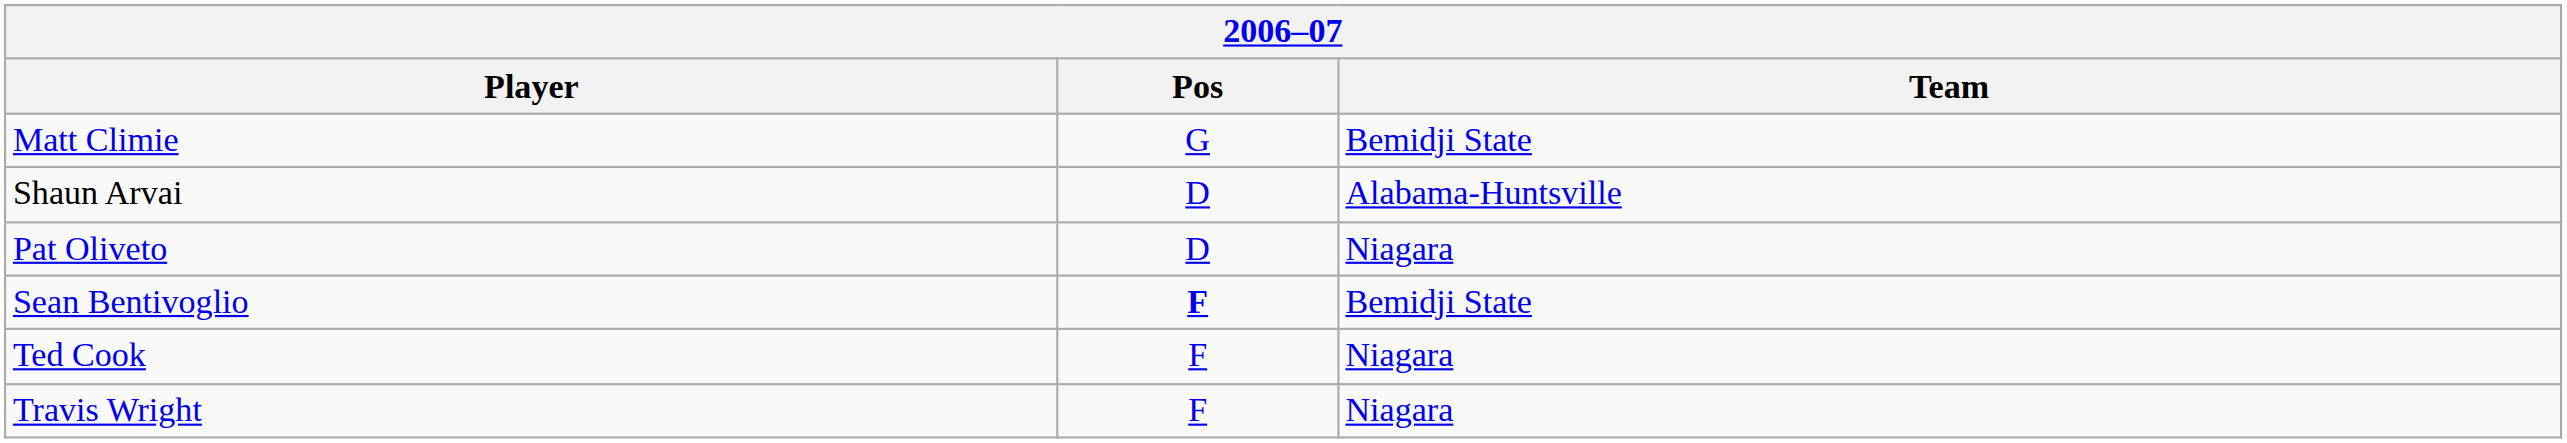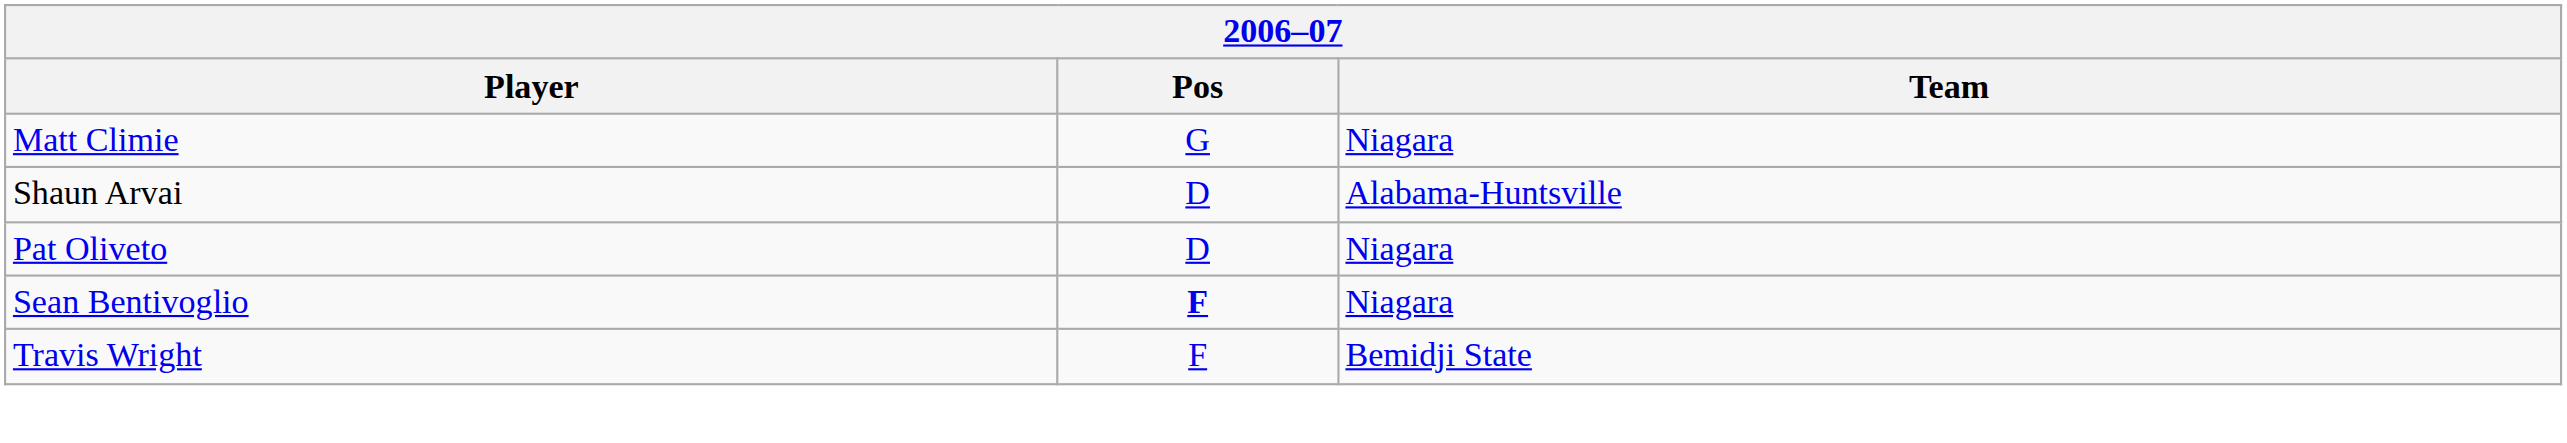 <table class="wikitable" width=95%>
 <tr>
 <th colspan=3><a href='#'>2006–07</a></th>
 </tr>
 <tr>
 <th>Player</th>
 <th>Pos</th>
 <th>Team</th>
 </tr>
 <tr>
 <td><a href='#'>Matt Climie</a></td>
 <td style="text-align:center;"><a href='#'>G</a></td>
-<td><a href='#'>Bemidji State</a></td>
+<td><a href='#'>Niagara</a></td>
 </tr>
 <tr>
 <td>Shaun Arvai</td>
 <td style="text-align:center;"><a href='#'>D</a></td>
 <td><a href='#'>Alabama-Huntsville</a></td>
 </tr>
 <tr>
 <td><a href='#'>Pat Oliveto</a></td>
 <td style="text-align:center;"><a href='#'>D</a></td>
 <td><a href='#'>Niagara</a></td>
 </tr>
 <tr>
 <td><a href='#'>Sean Bentivoglio</a></td>
 <td style="text-align:center;"><strong><a href='#'>F</a></strong></td>
-<td><a href='#'>Bemidji State</a></td>
-</tr>
-<tr>
-<td><a href='#'>Ted Cook</a></td>
-<td style="text-align:center;"><a href='#'>F</a></td>
 <td><a href='#'>Niagara</a></td>
 </tr>
 <tr>
 <td><a href='#'>Travis Wright</a></td>
 <td style="text-align:center;"><a href='#'>F</a></td>
-<td><a href='#'>Niagara</a></td>
+<td><a href='#'>Bemidji State</a></td>
 </tr>
 </table>
